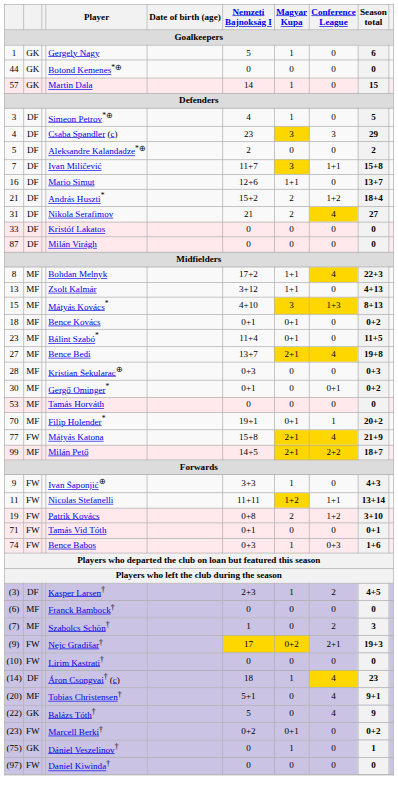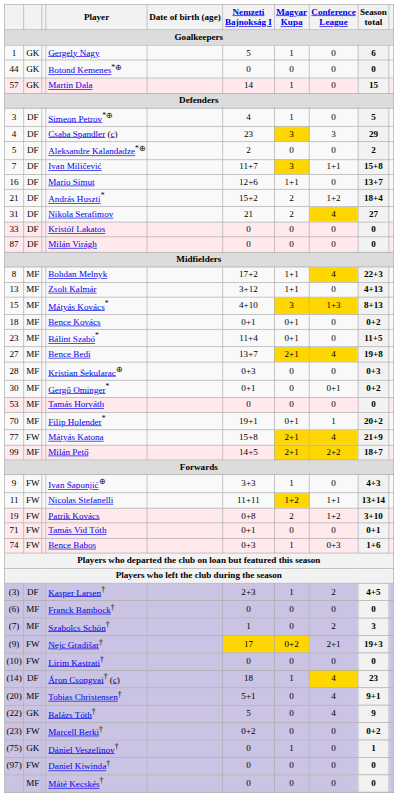 <table class="wikitable sortable sticky-header" style="text-align:center; font-size:85%;">
 <tr>
 <th></th>
 <th></th>
 <th></th>
 <th>Player</th>
 <th>Date of birth (age)</th>
 <th><a href='#'>Nemzeti<br>Bajnokság I</a></th>
 <th><a href='#'>Magyar<br>Kupa</a></th>
 <th><a href='#'>Conference<br>League</a></th>
 <th>Season<br>total</th>
 <th class="unsortable"></th>
 </tr>
 <tr>
 <th colspan=10 style=background:#dcdcdc; text-align:center>Goalkeepers</th>
 </tr>
 <tr>
 <td>1</td>
 <td>GK</td>
 <td></td>
 <td style="text-align:left;" data-sort-value="NagyG"><a href='#'>Gergely Nagy</a></td>
 <td></td>
 <td>5</td>
 <td>1</td>
 <td>0</td>
 <th>6</th>
 <td></td>
 </tr>
 <tr>
 <td>44</td>
 <td>GK</td>
 <td></td>
 <td style="text-align:left;" data-sort-value="Kemenes"><a href='#'>Botond Kemenes</a><sup>*⊕</sup></td>
 <td></td>
 <td>0</td>
 <td>0</td>
 <td>0</td>
 <th>0</th>
 <td></td>
 </tr>
 <tr bgcolor=#ffe9ec>
 <td>57</td>
 <td>GK</td>
 <td></td>
 <td style="text-align:left;" data-sort-value="Dala"><a href='#'>Martin Dala</a></td>
 <td></td>
 <td>14</td>
 <td>1</td>
 <td>0</td>
 <th>15</th>
 <td></td>
 </tr>
 <tr>
 <th colspan=10 style=background:#dcdcdc; text-align:center>Defenders</th>
 </tr>
 <tr>
 <td>3</td>
 <td>DF</td>
 <td></td>
 <td style="text-align:left;" data-sort-value="Petrov"><a href='#'>Simeon Petrov</a><sup>*⊕</sup></td>
 <td></td>
 <td>4</td>
 <td>1</td>
 <td>0</td>
 <th>5</th>
 <td></td>
 </tr>
 <tr>
 <td>4</td>
 <td>DF</td>
 <td></td>
 <td style="text-align:left;" data-sort-value="Spandler"><a href='#'>Csaba Spandler</a> (<a href='#'>c</a>)</td>
 <td></td>
 <td>23</td>
 <td style="background-color: gold;">3</td>
 <td>3</td>
 <th>29</th>
 <td></td>
 </tr>
 <tr>
 <td>5</td>
 <td>DF</td>
 <td></td>
 <td style="text-align:left;" data-sort-value="Kalandadze"><a href='#'>Aleksandre Kalandadze</a><sup>*⊕</sup></td>
 <td></td>
 <td>2</td>
 <td>0</td>
 <td>0</td>
 <th>2</th>
 <td></td>
 </tr>
 <tr>
 <td>7</td>
 <td>DF</td>
 <td></td>
 <td style="text-align:left;" data-sort-value="Milicevic"><a href='#'>Ivan Miličević</a></td>
 <td></td>
 <td>11+7</td>
 <td style="background-color: gold;">3</td>
 <td>1+1</td>
 <th>15+8</th>
 <td></td>
 </tr>
 <tr>
 <td>16</td>
 <td>DF</td>
 <td></td>
 <td style="text-align:left;" data-sort-value="Simut"><a href='#'>Mario Simut</a></td>
 <td></td>
 <td>12+6</td>
 <td>1+1</td>
 <td>0</td>
 <th>13+7</th>
 <td></td>
 </tr>
 <tr>
 <td>21</td>
 <td>DF</td>
 <td></td>
 <td style="text-align:left;" data-sort-value="Huszti"><a href='#'>András Huszti</a><sup>*</sup></td>
 <td></td>
 <td>15+2</td>
 <td>2</td>
 <td>1+2</td>
 <th>18+4</th>
 <td></td>
 </tr>
 <tr>
 <td>31</td>
 <td>DF</td>
 <td></td>
 <td style="text-align:left;" data-sort-value="Serafimov"><a href='#'>Nikola Serafimov</a></td>
 <td></td>
 <td>21</td>
 <td>2</td>
 <td style="background-color: gold;">4</td>
 <th>27</th>
 <td></td>
 </tr>
 <tr bgcolor=#ffe9ec>
 <td>33</td>
 <td>DF</td>
 <td></td>
 <td style="text-align:left;" data-sort-value="Lakatos"><a href='#'>Kristóf Lakatos</a></td>
 <td></td>
 <td>0</td>
 <td>0</td>
 <td>0</td>
 <th>0</th>
 <td></td>
 </tr>
 <tr bgcolor=#ffe9ec>
 <td>87</td>
 <td>DF</td>
 <td></td>
 <td style="text-align:left;" data-sort-value="Viragh"><a href='#'>Milán Virágh</a></td>
 <td></td>
 <td>0</td>
 <td>0</td>
 <td>0</td>
 <th>0</th>
 <td></td>
 </tr>
 <tr>
 <th colspan=10 style=background:#dcdcdc; text-align:center>Midfielders</th>
 </tr>
 <tr>
 <td>8</td>
 <td>MF</td>
 <td></td>
 <td style="text-align:left;" data-sort-value="Melnyk"><a href='#'>Bohdan Melnyk</a></td>
 <td></td>
 <td>17+2</td>
 <td>1+1</td>
 <td style="background-color: gold;">4</td>
 <th>22+3</th>
 <td></td>
 </tr>
 <tr>
 <td>13</td>
 <td>MF</td>
 <td></td>
 <td style="text-align:left;" data-sort-value="Kalmar"><a href='#'>Zsolt Kalmár</a></td>
 <td></td>
 <td>3+12</td>
 <td>1+1</td>
 <td>0</td>
 <th>4+13</th>
 <td></td>
 </tr>
 <tr>
 <td>15</td>
 <td>MF</td>
 <td></td>
 <td style="text-align:left;" data-sort-value="KovacsM"><a href='#'>Mátyás Kovács</a><sup>*</sup></td>
 <td></td>
 <td>4+10</td>
 <td style="background-color: gold;">3</td>
 <td style="background-color: gold;">1+3</td>
 <th>8+13</th>
 <td></td>
 </tr>
 <tr>
 <td>18</td>
 <td>MF</td>
 <td></td>
 <td style="text-align:left;" data-sort-value="KovacsB"><a href='#'>Bence Kovács</a></td>
 <td></td>
 <td>0+1</td>
 <td>0+1</td>
 <td>0</td>
 <th>0+2</th>
 <td></td>
 </tr>
 <tr>
 <td>23</td>
 <td>MF</td>
 <td></td>
 <td style="text-align:left;" data-sort-value="SzaboB"><a href='#'>Bálint Szabó</a><sup>*</sup></td>
 <td></td>
 <td>11+4</td>
 <td>0+1</td>
 <td>0</td>
 <th>11+5</th>
 <td></td>
 </tr>
 <tr>
 <td>27</td>
 <td>MF</td>
 <td></td>
 <td style="text-align:left;" data-sort-value="Bedi"><a href='#'>Bence Bedi</a></td>
 <td></td>
 <td>13+7</td>
 <td style="background-color: gold;">2+1</td>
 <td style="background-color: gold;">4</td>
 <th>19+8</th>
 <td></td>
 </tr>
 <tr>
 <td>28</td>
 <td>MF</td>
 <td></td>
 <td style="text-align:left;" data-sort-value="Sekularac"><a href='#'>Kristian Šekularac</a><sup>⊕</sup></td>
 <td></td>
 <td>0+3</td>
 <td>0</td>
 <td>0</td>
 <th>0+3</th>
 <td></td>
 </tr>
 <tr>
 <td>30</td>
 <td>MF</td>
 <td></td>
 <td style="text-align:left;" data-sort-value="Ominger"><a href='#'>Gergő Ominger</a><sup>*</sup></td>
 <td></td>
 <td>0+1</td>
 <td>0</td>
 <td>0+1</td>
 <th>0+2</th>
 <td></td>
 </tr>
 <tr bgcolor=#ffe9ec>
 <td>53</td>
 <td>MF</td>
 <td></td>
 <td style="text-align:left;" data-sort-value="HorvathT"><a href='#'>Tamás Horváth</a></td>
 <td></td>
 <td>0</td>
 <td>0</td>
 <td>0</td>
 <th>0</th>
 <td></td>
 </tr>
 <tr>
 <td>70</td>
 <td>MF</td>
 <td></td>
 <td style="text-align:left;" data-sort-value="Holender"><a href='#'>Filip Holender</a><sup>*</sup></td>
 <td></td>
 <td>19+1</td>
 <td>0+1</td>
 <td>1</td>
 <th>20+2</th>
 <td></td>
 </tr>
 <tr>
 <td>77</td>
 <td>FW</td>
 <td></td>
 <td style="text-align:left;" data-sort-value="Katona"><a href='#'>Mátyás Katona</a></td>
 <td></td>
 <td>15+8</td>
 <td style="background-color: gold;">2+1</td>
 <td style="background-color: gold;">4</td>
 <th>21+9</th>
 <td></td>
 </tr>
 <tr bgcolor=#ffe9ec>
 <td>99</td>
 <td>MF</td>
 <td></td>
 <td style="text-align:left;" data-sort-value="PetoM"><a href='#'>Milán Pető</a></td>
 <td></td>
 <td>14+5</td>
 <td style="background-color: gold;">2+1</td>
 <td style="background-color: gold;">2+2</td>
 <th>18+7</th>
 <td></td>
 </tr>
 <tr>
 <th colspan=10 style=background:#dcdcdc; text-align:center>Forwards</th>
 </tr>
 <tr>
 <td>9</td>
 <td>FW</td>
 <td></td>
 <td style="text-align:left;" data-sort-value="Sapopnjic"><a href='#'>Ivan Šaponjić</a><sup>⊕</sup></td>
 <td></td>
 <td>3+3</td>
 <td>1</td>
 <td>0</td>
 <th>4+3</th>
 <td></td>
 </tr>
 <tr>
 <td>11</td>
 <td>FW</td>
 <td></td>
 <td style="text-align:left;" data-sort-value="Stefanelli"><a href='#'>Nicolas Stefanelli</a></td>
 <td></td>
 <td>11+11</td>
 <td style="background-color: gold;">1+2</td>
 <td>1+1</td>
 <th>13+14</th>
 <td></td>
 </tr>
 <tr bgcolor=#ffe9ec>
 <td>19</td>
 <td>FW</td>
 <td></td>
 <td style="text-align:left;" data-sort-value="KovacsP"><a href='#'>Patrik Kovács</a></td>
 <td></td>
 <td>0+8</td>
 <td>2</td>
 <td>1+2</td>
 <th>3+10</th>
 <td></td>
 </tr>
 <tr bgcolor=#ffe9ec>
 <td>71</td>
 <td>FW</td>
 <td></td>
 <td style="text-align:left;" data-sort-value="TothT"><a href='#'>Tamás Vid Tóth</a></td>
 <td></td>
 <td>0+1</td>
 <td>0</td>
 <td>0</td>
 <th>0+1</th>
 <td></td>
 </tr>
 <tr bgcolor=#ffe9ec>
 <td>74</td>
 <td>FW</td>
 <td></td>
 <td style="text-align:left;" data-sort-value="Babos"><a href='#'>Bence Babos</a></td>
 <td></td>
 <td>0+3</td>
 <td>1</td>
 <td>0+3</td>
 <th>1+6</th>
 <td></td>
 </tr>
 <tr>
 <th colspan=10>Players who departed the club on loan but featured this season</th>
 </tr>
 <tr>
 <th colspan=10>Players who left the club during the season</th>
 </tr>
 <tr bgcolor=#CBC3E3>
 <td>(3)</td>
 <td>DF</td>
 <td></td>
 <td style="text-align:left;" data-sort-value="Larsen"><a href='#'>Kasper Larsen</a><sup>†</sup></td>
 <td></td>
 <td>2+3</td>
 <td>1</td>
 <td>2</td>
 <th>4+5</th>
 <td></td>
 </tr>
 <tr bgcolor=#CBC3E3>
 <td>(6)</td>
 <td>MF</td>
 <td></td>
 <td style="text-align:left;" data-sort-value="Bambock"><a href='#'>Franck Bambock</a><sup>†</sup></td>
 <td></td>
 <td>0</td>
 <td>0</td>
 <td>0</td>
 <th>0</th>
 <td></td>
 </tr>
 <tr bgcolor=#CBC3E3>
 <td>(7)</td>
 <td>MF</td>
 <td></td>
 <td style="text-align:left;" data-sort-value="Schon"><a href='#'>Szabolcs Schön</a><sup>†</sup></td>
 <td></td>
 <td>1</td>
 <td>0</td>
 <td>2</td>
 <th>3</th>
 <td></td>
 </tr>
 <tr bgcolor=#CBC3E3>
 <td>(9)</td>
 <td>FW</td>
 <td></td>
 <td style="text-align:left;" data-sort-value="Gradisar"><a href='#'>Nejc Gradišar</a><sup>†</sup></td>
 <td></td>
 <td style="background-color: gold;">17</td>
 <td style="background-color: gold;">0+2</td>
 <td>2+1</td>
 <th>19+3</th>
 <td></td>
 </tr>
 <tr bgcolor=#CBC3E3>
 <td>(10)</td>
 <td>FW</td>
 <td></td>
 <td style="text-align:left;" data-sort-value="Kastrati"><a href='#'>Lirim Kastrati</a><sup>†</sup></td>
 <td></td>
 <td>0</td>
 <td>0</td>
 <td>0</td>
 <th>0</th>
 <td></td>
 </tr>
 <tr bgcolor=#CBC3E3>
 <td>(14)</td>
 <td>DF</td>
 <td></td>
 <td style="text-align:left;" data-sort-value="Csongvai"><a href='#'>Áron Csongvai</a><sup>†</sup> (<a href='#'>c</a>)</td>
 <td></td>
 <td>18</td>
 <td>1</td>
 <td style="background-color: gold;">4</td>
 <th>23</th>
 <td></td>
 </tr>
 <tr bgcolor=#CBC3E3>
 <td>(20)</td>
 <td>MF</td>
 <td></td>
 <td style="text-align:left;" data-sort-value="Christensen"><a href='#'>Tobias Christensen</a><sup>†</sup></td>
 <td></td>
 <td>5+1</td>
 <td>0</td>
 <td>4</td>
 <th>9+1</th>
 <td></td>
 </tr>
 <tr bgcolor=#CBC3E3>
 <td>(22)</td>
 <td>GK</td>
 <td></td>
 <td style="text-align:left;" data-sort-value="TothB"><a href='#'>Balázs Tóth</a><sup>†</sup></td>
 <td></td>
 <td>5</td>
 <td>0</td>
 <td>4</td>
 <th>9</th>
 <td></td>
 </tr>
 <tr bgcolor=#CBC3E3>
 <td>(23)</td>
 <td>FW</td>
 <td></td>
 <td style="text-align:left;" data-sort-value="Berki"><a href='#'>Marcell Berki</a><sup>†</sup></td>
 <td></td>
 <td>0+2</td>
-<td>0+1</td>
+<td>0</td>
 <td>0</td>
 <th>0+2</th>
 <td></td>
 </tr>
 <tr bgcolor=#CBC3E3>
 <td>(75)</td>
 <td>GK</td>
 <td></td>
 <td style="text-align:left;" data-sort-value="Veszelinov"><a href='#'>Dániel Veszelinov</a><sup>†</sup></td>
 <td></td>
 <td>0</td>
 <td>1</td>
 <td>0</td>
 <th>1</th>
 <td></td>
 </tr>
 <tr bgcolor=#CBC3E3>
 <td>(97)</td>
 <td>FW</td>
 <td></td>
 <td style="text-align:left;" data-sort-value="Kiwinda"><a href='#'>Daniel Kiwinda</a><sup>†</sup></td>
 <td></td>
 <td>0</td>
 <td>0</td>
 <td>0</td>
 <th>0</th>
 <td></td>
 </tr>
+<tr bgcolor=#CBC3E3>
+<td></td>
+<td>MF</td>
+<td></td>
+<td style="text-align:left;" data-sort-value="Kecskés"><a href='#'>Máté Kecskés</a><sup>†</sup></td>
+<td></td>
+<td>0</td>
+<td>0</td>
+<td>0</td>
+<th>0</th>
+<td></td>
+</tr>
 <tr>
 </tr>
 </table>
